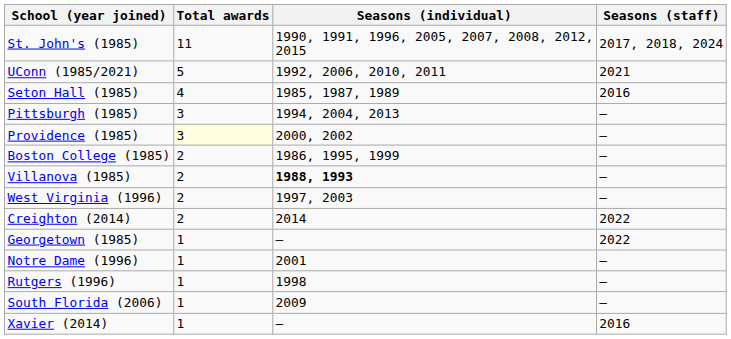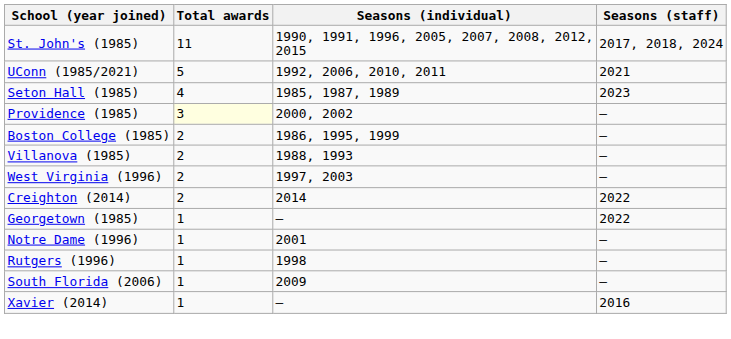 <table class="wikitable" border="1">
 <tr>
 <th>School (year joined)</th>
 <th>Total awards</th>
 <th>Seasons (individual)</th>
 <th>Seasons (staff)</th>
 </tr>
 <tr>
 <td><a href='#'>St. John's</a> (1985)</td>
 <td>11</td>
 <td>1990, 1991, 1996, 2005, 2007, 2008, 2012,<br> 2015</td>
 <td>2017, 2018, 2024</td>
 </tr>
 <tr>
 <td><a href='#'>UConn</a> (1985/2021)</td>
 <td>5</td>
 <td>1992, 2006, 2010, 2011</td>
 <td>2021</td>
 </tr>
 <tr>
 <td><a href='#'>Seton Hall</a> (1985)</td>
 <td>4</td>
 <td>1985, 1987, 1989</td>
-<td>2016</td>
-</tr>
-<tr>
-<td><a href='#'>Pittsburgh</a> (1985)</td>
-<td>3</td>
-<td>1994, 2004, 2013</td>
-<td>—</td>
+<td>2023</td>
 </tr>
 <tr>
 <td><a href='#'>Providence</a> (1985)</td>
 <td style="background: lightyellow;">3</td>
 <td>2000, 2002</td>
 <td>—</td>
 </tr>
 <tr>
 <td><a href='#'>Boston College</a> (1985)</td>
 <td>2</td>
 <td>1986, 1995, 1999</td>
 <td>—</td>
 </tr>
 <tr>
 <td><a href='#'>Villanova</a> (1985)</td>
 <td>2</td>
-<td><strong>1988, 1993</strong></td>
+<td>1988, 1993</td>
 <td>—</td>
 </tr>
 <tr>
 <td><a href='#'>West Virginia</a> (1996)</td>
 <td>2</td>
 <td>1997, 2003</td>
 <td>—</td>
 </tr>
 <tr>
 <td><a href='#'>Creighton</a> (2014)</td>
 <td>2</td>
 <td>2014</td>
 <td>2022</td>
 </tr>
 <tr>
 <td><a href='#'>Georgetown</a> (1985)</td>
 <td>1</td>
 <td>—</td>
 <td>2022</td>
 </tr>
 <tr>
 <td><a href='#'>Notre Dame</a> (1996)</td>
 <td>1</td>
 <td>2001</td>
 <td>—</td>
 </tr>
 <tr>
 <td><a href='#'>Rutgers</a> (1996)</td>
 <td>1</td>
 <td>1998</td>
 <td>—</td>
 </tr>
 <tr>
 <td><a href='#'>South Florida</a> (2006)</td>
 <td>1</td>
 <td>2009</td>
 <td>—</td>
 </tr>
 <tr>
 <td><a href='#'>Xavier</a> (2014)</td>
 <td>1</td>
 <td>—</td>
 <td>2016</td>
 </tr>
 </table>
